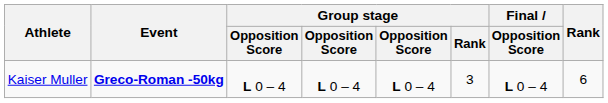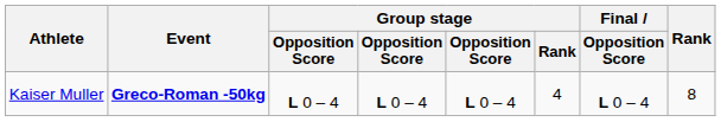 <table class="wikitable" style="font-size:90%">
 <tr>
 <th rowspan=2>Athlete</th>
 <th rowspan=2>Event</th>
 <th colspan=4>Group stage</th>
 <th>Final / </th>
 <th rowspan=2>Rank</th>
 </tr>
 <tr style="font-size:95%">
 <th>Opposition<br>Score</th>
 <th>Opposition<br>Score</th>
 <th>Opposition<br>Score</th>
 <th>Rank</th>
 <th>Opposition<br>Score</th>
 </tr>
 <tr align=center>
 <td align=left><a href='#'>Kaiser Muller</a></td>
 <td align=left><strong><a href='#'>Greco-Roman -50kg</a></strong></td>
 <td><br><strong>L</strong> 0 – 4</td>
 <td><br><strong>L</strong> 0 – 4</td>
 <td><br><strong>L</strong> 0 – 4</td>
-<td>3 </td>
+<td>4 </td>
 <td><br><strong>L</strong> 0 – 4</td>
-<td>6</td>
+<td>8</td>
 </tr>
 </table>
